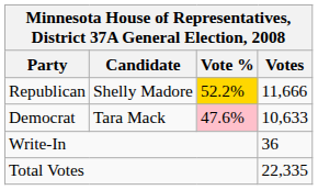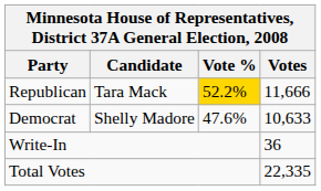 <table class="wikitable">
 <tr>
 <th colspan="4"><strong>Minnesota House of Representatives,</strong><br><strong>District 37A General Election, 2008</strong></th>
 </tr>
 <tr>
 <th>Party</th>
 <th>Candidate</th>
 <th>Vote %</th>
 <th>Votes</th>
 </tr>
 <tr>
 <td>Republican</td>
-<td>Shelly Madore</td>
+<td>Tara Mack</td>
 <td style="background: gold;">52.2%</td>
 <td>11,666</td>
 </tr>
 <tr>
 <td>Democrat</td>
-<td>Tara Mack</td>
-<td style="background: pink;">47.6%</td>
+<td>Shelly Madore</td>
+<td>47.6%</td>
 <td>10,633</td>
 </tr>
 <tr>
 <td colspan="3">Write-In</td>
 <td>36</td>
 </tr>
 <tr>
 <td colspan="3">Total Votes</td>
 <td>22,335</td>
 </tr>
 </table>
